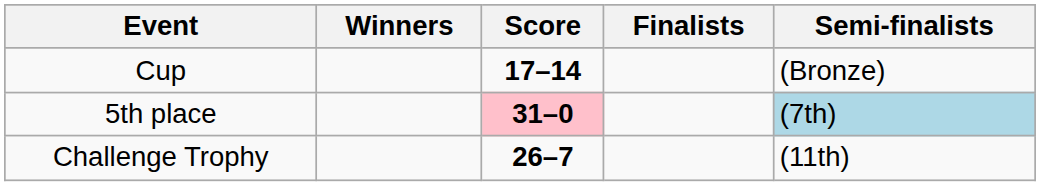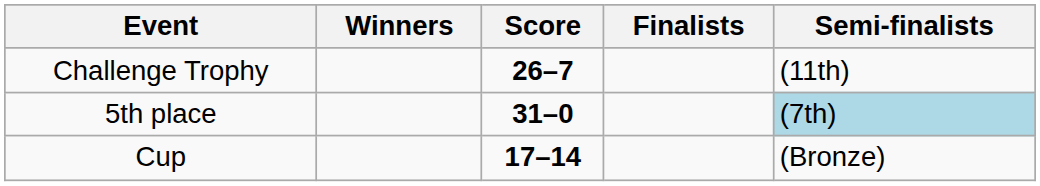 <table class="wikitable" width=600 style="text-align: center">
 <tr>
 <th>Event</th>
 <th>Winners</th>
 <th>Score</th>
 <th>Finalists</th>
 <th>Semi-finalists</th>
 </tr>
 <tr>
+<td>Challenge Trophy</td>
+<td align=left><strong></strong></td>
+<td><strong>26–7</strong></td>
+<td align=left></td>
+<td align=left> (11th)<br></td>
+</tr>
+<tr>
+<td>5th place</td>
+<td align=left><strong></strong></td>
+<td><strong>31–0</strong></td>
+<td align=left></td>
+<td align=left style="background: lightblue;"> (7th)<br></td>
+</tr>
+<tr>
 <td>Cup</td>
 <td align=left><strong></strong></td>
 <td><strong>17–14</strong></td>
 <td align=left></td>
 <td align=left> (Bronze)<br></td>
 </tr>
-<tr>
-<td>5th place</td>
-<td align=left><strong></strong></td>
-<td style="background: pink;"><strong>31–0</strong></td>
-<td align=left></td>
-<td align=left style="background: lightblue;"> (7th)<br></td>
-</tr>
-<tr>
-<td>Challenge Trophy</td>
-<td align=left><strong></strong></td>
-<td><strong>26–7</strong></td>
-<td align=left></td>
-<td align=left> (11th)<br></td>
-</tr>
 </table>
